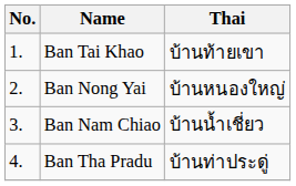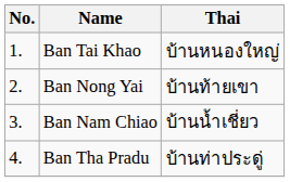 <table class="wikitable sortable">
 <tr>
 <th>No.</th>
 <th>Name</th>
 <th>Thai</th>
 </tr>
 <tr>
 <td>1.</td>
 <td>Ban Tai Khao</td>
-<td>บ้านท้ายเขา</td>
+<td>บ้านหนองใหญ่</td>
 </tr>
 <tr>
 <td>2.</td>
 <td>Ban Nong Yai</td>
-<td>บ้านหนองใหญ่</td>
+<td>บ้านท้ายเขา</td>
 </tr>
 <tr>
 <td>3.</td>
 <td>Ban Nam Chiao</td>
 <td>บ้านน้ำเชี่ยว</td>
 </tr>
 <tr>
 <td>4.</td>
 <td>Ban Tha Pradu</td>
 <td>บ้านท่าประดู่</td>
 </tr>
 <tr>
 </tr>
 </table>
